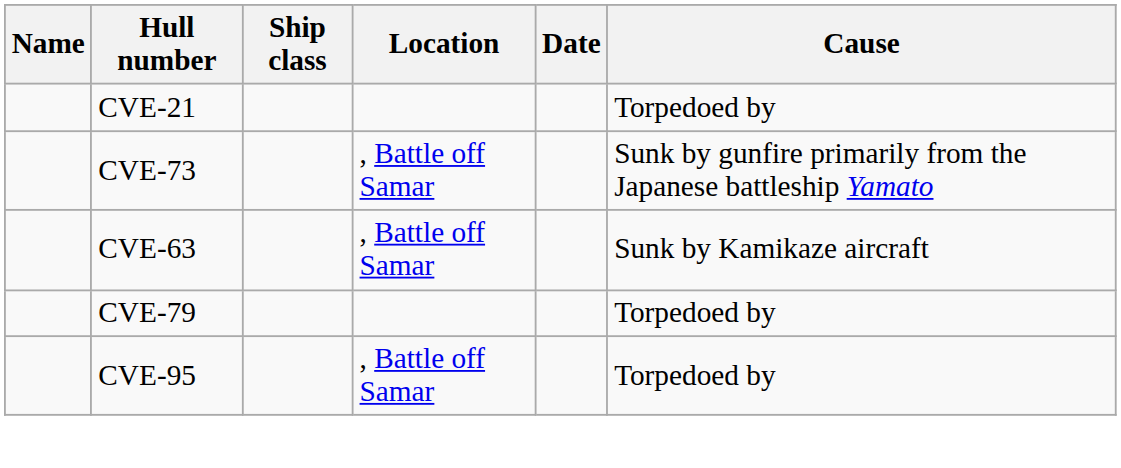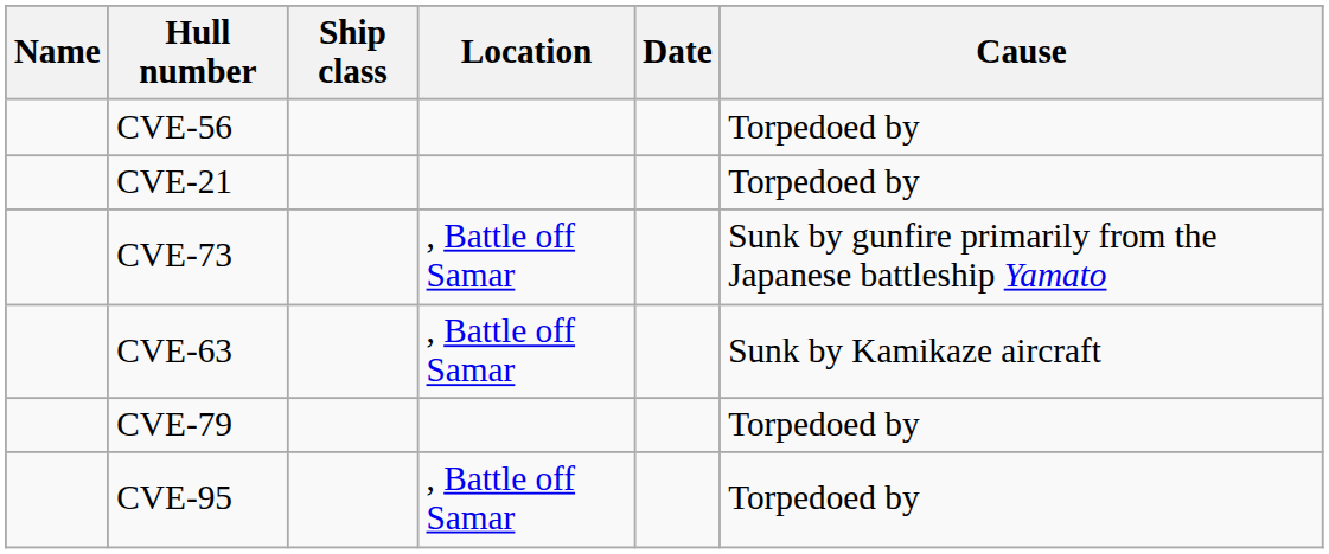 <table class="wikitable sortable">
 <tr>
 <th>Name</th>
 <th>Hull number</th>
 <th>Ship class</th>
 <th>Location</th>
 <th>Date</th>
 <th>Cause</th>
+</tr>
+<tr>
+<td></td>
+<td>CVE-56</td>
+<td></td>
+<td></td>
+<td></td>
+<td>Torpedoed by </td>
 </tr>
 <tr>
 <td></td>
 <td>CVE-21</td>
 <td></td>
 <td></td>
 <td></td>
 <td>Torpedoed by </td>
 </tr>
 <tr>
 <td></td>
 <td>CVE-73</td>
 <td></td>
 <td>, <a href='#'>Battle off Samar</a></td>
 <td></td>
 <td>Sunk by gunfire primarily from the Japanese battleship <em><a href='#'>Yamato</a></em></td>
 </tr>
 <tr>
 <td></td>
 <td>CVE-63</td>
 <td></td>
 <td>, <a href='#'>Battle off Samar</a></td>
 <td></td>
 <td>Sunk by Kamikaze aircraft</td>
 </tr>
 <tr>
 <td></td>
 <td>CVE-79</td>
 <td></td>
 <td></td>
 <td></td>
 <td>Torpedoed by </td>
 </tr>
 <tr>
 <td></td>
 <td>CVE-95</td>
 <td></td>
 <td>, <a href='#'>Battle off Samar</a></td>
 <td></td>
 <td>Torpedoed by </td>
 </tr>
 </table>
